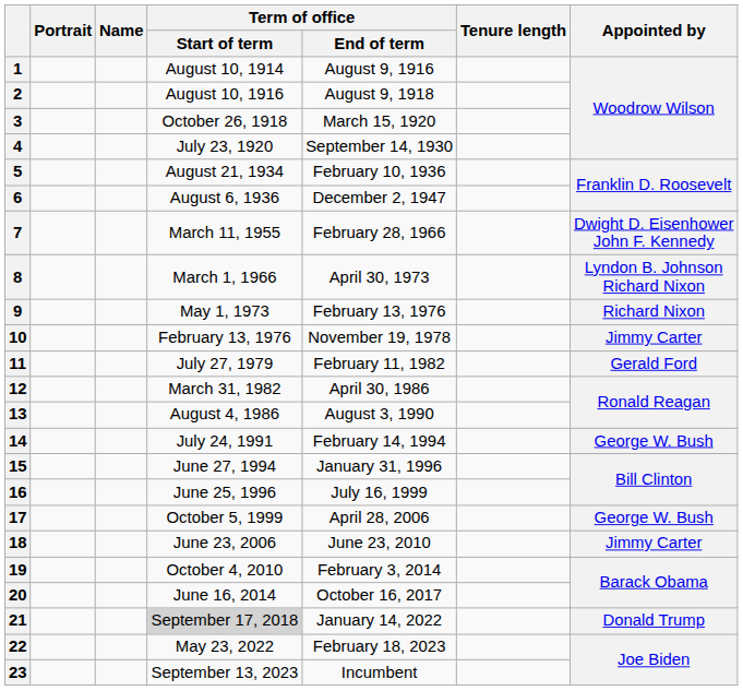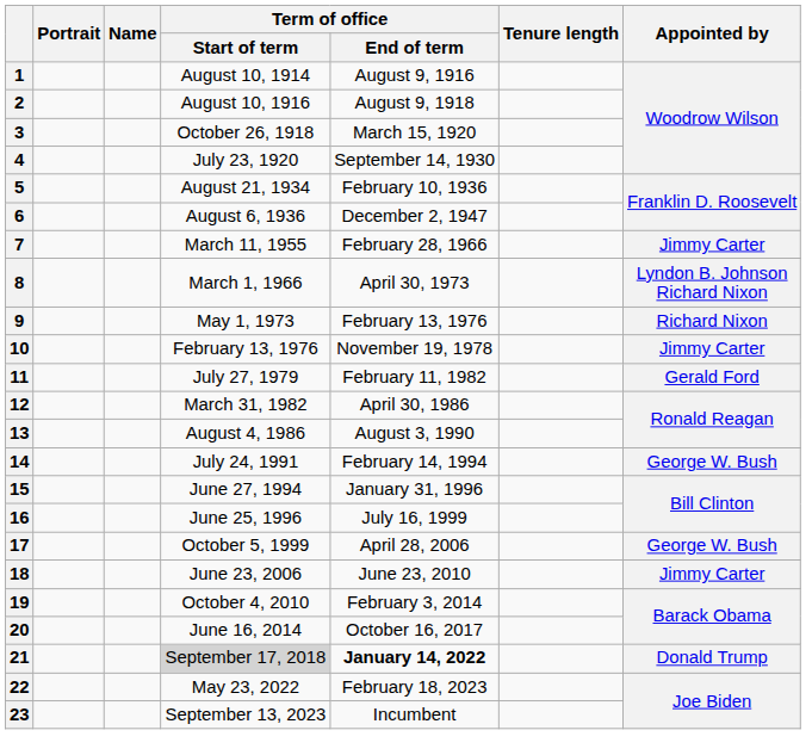 <table class="wikitable" style="text-align:center">
 <tr>
 <th rowspan="2"></th>
 <th rowspan="2">Portrait</th>
 <th rowspan="2">Name<br></th>
 <th colspan="2">Term of office</th>
 <th rowspan="2">Tenure length</th>
 <th rowspan="2">Appointed by</th>
 </tr>
 <tr>
 <th>Start of term</th>
 <th>End of term</th>
 </tr>
 <tr>
 <th>1</th>
 <td></td>
 <td><br></td>
 <td>August 10, 1914</td>
 <td>August 9, 1916</td>
 <td></td>
 <th style="font-weight:normal" rowspan="4"><a href='#'>Woodrow Wilson</a></th>
 </tr>
 <tr>
 <th>2</th>
 <td></td>
 <td><br></td>
 <td>August 10, 1916</td>
 <td>August 9, 1918</td>
 <td></td>
 </tr>
 <tr>
 <th>3</th>
 <td></td>
 <td><br></td>
 <td>October 26, 1918</td>
 <td>March 15, 1920</td>
 <td></td>
 </tr>
 <tr>
 <th>4</th>
 <td></td>
 <td><br></td>
 <td>July 23, 1920</td>
 <td>September 14, 1930</td>
 <td></td>
 </tr>
 <tr>
 <th>5</th>
 <td></td>
 <td><br></td>
 <td>August 21, 1934</td>
 <td>February 10, 1936</td>
 <td></td>
 <th style="font-weight:normal" rowspan="2"><a href='#'>Franklin D. Roosevelt</a></th>
 </tr>
 <tr>
 <th>6</th>
 <td></td>
 <td><br></td>
 <td>August 6, 1936</td>
 <td>December 2, 1947</td>
 <td></td>
 </tr>
 <tr>
 <th>7</th>
 <td></td>
 <td><br></td>
 <td>March 11, 1955</td>
 <td>February 28, 1966</td>
 <td></td>
-<th style="font-weight:normal"><a href='#'>Dwight D. Eisenhower</a><br><a href='#'>John F. Kennedy</a></th>
+<th style="font-weight:normal"><a href='#'>Jimmy Carter</a></th>
 </tr>
 <tr>
 <th>8</th>
 <td></td>
 <td><br></td>
 <td>March 1, 1966</td>
 <td>April 30, 1973</td>
 <td></td>
 <th style="font-weight:normal"><a href='#'>Lyndon B. Johnson</a><br><a href='#'>Richard Nixon</a></th>
 </tr>
 <tr>
 <th>9</th>
 <td></td>
 <td><br></td>
 <td>May 1, 1973</td>
 <td>February 13, 1976</td>
 <td></td>
 <th style="font-weight:normal"><a href='#'>Richard Nixon</a></th>
 </tr>
 <tr>
 <th>10</th>
 <td></td>
 <td><br></td>
 <td>February 13, 1976</td>
 <td>November 19, 1978</td>
 <td></td>
 <th style="font-weight:normal"><a href='#'>Jimmy Carter</a></th>
 </tr>
 <tr>
 <th>11</th>
 <td></td>
 <td><br></td>
 <td>July 27, 1979</td>
 <td>February 11, 1982</td>
 <td></td>
 <th style="font-weight:normal"><a href='#'>Gerald Ford</a></th>
 </tr>
 <tr>
 <th>12</th>
 <td></td>
 <td><br></td>
 <td>March 31, 1982</td>
 <td>April 30, 1986</td>
 <td></td>
 <th style="font-weight:normal" rowspan="2"><a href='#'>Ronald Reagan</a></th>
 </tr>
 <tr>
 <th>13</th>
 <td></td>
 <td><br></td>
 <td>August 4, 1986</td>
 <td>August 3, 1990</td>
 <td></td>
 </tr>
 <tr>
 <th>14</th>
 <td></td>
 <td><br></td>
 <td>July 24, 1991</td>
 <td>February 14, 1994</td>
 <td></td>
 <th style="font-weight:normal"><a href='#'>George W. Bush</a></th>
 </tr>
 <tr>
 <th>15</th>
 <td></td>
 <td><br></td>
 <td>June 27, 1994</td>
 <td>January 31, 1996</td>
 <td></td>
 <th style="font-weight:normal" rowspan="2"><a href='#'>Bill Clinton</a></th>
 </tr>
 <tr>
 <th>16</th>
 <td></td>
 <td><br></td>
 <td>June 25, 1996</td>
 <td>July 16, 1999</td>
 <td></td>
 </tr>
 <tr>
 <th>17</th>
 <td></td>
 <td><br></td>
 <td>October 5, 1999</td>
 <td>April 28, 2006</td>
 <td></td>
 <th style="font-weight:normal"><a href='#'>George W. Bush</a></th>
 </tr>
 <tr>
 <th>18</th>
 <td></td>
 <td><br></td>
 <td>June 23, 2006</td>
 <td>June 23, 2010</td>
 <td></td>
 <th style="font-weight:normal"><a href='#'>Jimmy Carter</a></th>
 </tr>
 <tr>
 <th>19</th>
 <td></td>
 <td><br></td>
 <td>October 4, 2010</td>
 <td>February 3, 2014</td>
 <td></td>
 <th style="font-weight:normal" rowspan="2"><a href='#'>Barack Obama</a></th>
 </tr>
 <tr>
 <th>20</th>
 <td></td>
 <td><br></td>
 <td>June 16, 2014</td>
 <td>October 16, 2017</td>
 <td></td>
 </tr>
 <tr>
 <th>21</th>
 <td></td>
 <td><br></td>
 <td style="background: lightgrey;">September 17, 2018</td>
-<td>January 14, 2022</td>
+<td><strong>January 14, 2022</strong></td>
 <td></td>
 <th style="font-weight:normal"><a href='#'>Donald Trump</a></th>
 </tr>
 <tr>
 <th>22</th>
 <td></td>
 <td><br></td>
 <td>May 23, 2022</td>
 <td>February 18, 2023</td>
 <td></td>
 <th style="font-weight:normal" rowspan=2><a href='#'>Joe Biden</a></th>
 </tr>
 <tr>
 <th>23</th>
 <td></td>
 <td><br></td>
 <td>September 13, 2023</td>
 <td>Incumbent</td>
 <td></td>
 </tr>
 </table>
